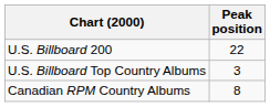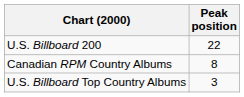 <table class="wikitable sortable">
 <tr>
 <th>Chart (2000)</th>
 <th>Peak<br>position</th>
 </tr>
 <tr>
 <td>U.S. <em>Billboard</em> 200</td>
 <td align="center">22</td>
 </tr>
 <tr>
+<td>Canadian <em>RPM</em> Country Albums</td>
+<td align="center">8</td>
+</tr>
+<tr>
 <td>U.S. <em>Billboard</em> Top Country Albums</td>
 <td align="center">3</td>
 </tr>
-<tr>
-<td>Canadian <em>RPM</em> Country Albums</td>
-<td align="center">8</td>
-</tr>
 </table>
